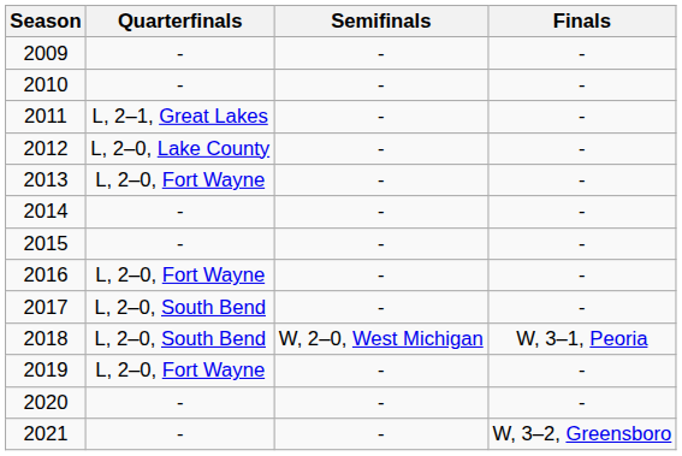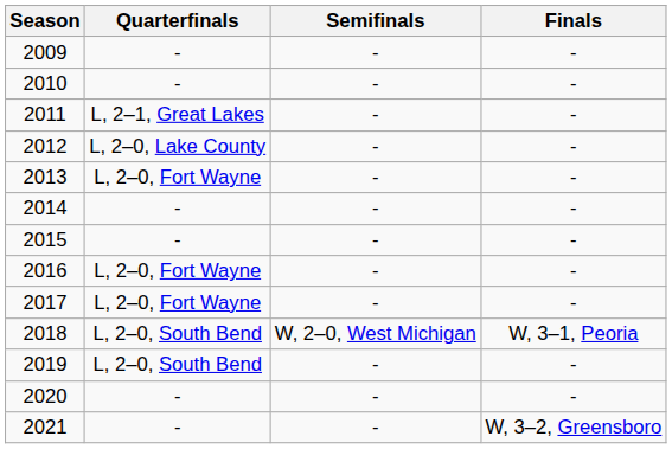 <table class="wikitable" style="text-align:center">
 <tr>
 <th>Season</th>
 <th>Quarterfinals</th>
 <th>Semifinals</th>
 <th>Finals</th>
 </tr>
 <tr>
 <td>2009</td>
 <td>-</td>
 <td>-</td>
 <td>-</td>
 </tr>
 <tr>
 <td>2010</td>
 <td>-</td>
 <td>-</td>
 <td>-</td>
 </tr>
 <tr>
 <td>2011</td>
 <td>L, 2–1, <a href='#'>Great Lakes</a></td>
 <td>-</td>
 <td>-</td>
 </tr>
 <tr>
 <td>2012</td>
 <td>L, 2–0, <a href='#'>Lake County</a></td>
 <td>-</td>
 <td>-</td>
 </tr>
 <tr>
 <td>2013</td>
 <td>L, 2–0, <a href='#'>Fort Wayne</a></td>
 <td>-</td>
 <td>-</td>
 </tr>
 <tr>
 <td>2014</td>
 <td>-</td>
 <td>-</td>
 <td>-</td>
 </tr>
 <tr>
 <td>2015</td>
 <td>-</td>
 <td>-</td>
 <td>-</td>
 </tr>
 <tr>
 <td>2016</td>
 <td>L, 2–0, <a href='#'>Fort Wayne</a></td>
 <td>-</td>
 <td>-</td>
 </tr>
 <tr>
 <td>2017</td>
-<td>L, 2–0, <a href='#'>South Bend</a></td>
+<td>L, 2–0, <a href='#'>Fort Wayne</a></td>
 <td>-</td>
 <td>-</td>
 </tr>
 <tr>
 <td>2018</td>
 <td>L, 2–0, <a href='#'>South Bend</a></td>
 <td>W, 2–0, <a href='#'>West Michigan</a></td>
 <td>W, 3–1, <a href='#'>Peoria</a></td>
 </tr>
 <tr>
 <td>2019</td>
-<td>L, 2–0, <a href='#'>Fort Wayne</a></td>
+<td>L, 2–0, <a href='#'>South Bend</a></td>
 <td>-</td>
 <td>-</td>
 </tr>
 <tr>
 <td>2020</td>
 <td>-</td>
 <td>-</td>
 <td>-</td>
 </tr>
 <tr>
 <td>2021</td>
 <td>-</td>
 <td>-</td>
 <td>W, 3–2, <a href='#'>Greensboro</a></td>
 </tr>
 </table>
